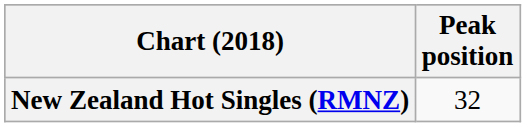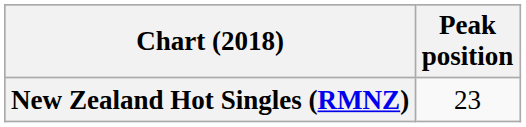 <table class="wikitable sortable plainrowheaders">
 <tr>
 <th scope="col">Chart (2018)</th>
 <th scope="col">Peak<br>position</th>
 </tr>
 <tr>
 <th scope="row">New Zealand Hot Singles (<a href='#'>RMNZ</a>)</th>
-<td align="center">32</td>
+<td align="center">23</td>
 </tr>
 </table>
